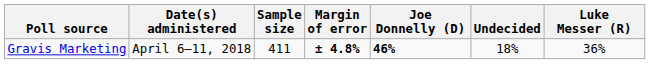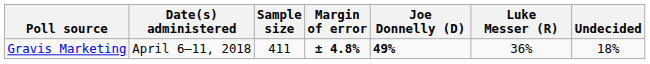 <table class="wikitable">
 <tr valign=bottom>
 <th>Poll source</th>
 <th>Date(s)<br>administered</th>
 <th>Sample<br>size</th>
 <th>Margin<br>of error</th>
 <th style="width:100px;">Joe<br>Donnelly (D)</th>
+<th style="width:100px;">Luke<br>Messer (R)</th>
 <th>Undecided</th>
-<th style="width:100px;">Luke<br>Messer (R)</th>
 </tr>
 <tr>
 <td><a href='#'>Gravis Marketing</a></td>
 <td align=center>April 6–11, 2018</td>
 <td align=center>411</td>
 <td align=center><strong>± 4.8%</strong></td>
-<td><strong>46%</strong></td>
+<td><strong>49%</strong></td>
+<td align=center>36%</td>
 <td align=center>18%</td>
-<td align=center>36%</td>
 </tr>
 </table>
